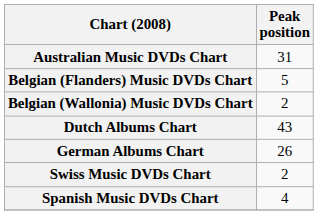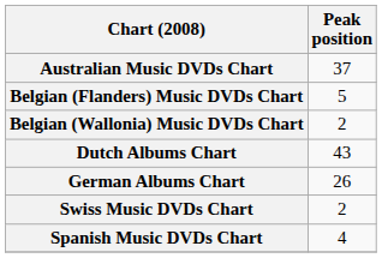 <table class="wikitable plainrowheaders sortable" style="text-align:center;" border="1">
 <tr>
 <th scope="col">Chart (2008)</th>
 <th scope="col">Peak<br>position</th>
 </tr>
 <tr>
 <th scope="row">Australian Music DVDs Chart</th>
-<td>31</td>
+<td>37</td>
 </tr>
 <tr>
 <th scope="row">Belgian (Flanders) Music DVDs Chart</th>
 <td>5</td>
 </tr>
 <tr>
 <th scope="row">Belgian (Wallonia) Music DVDs Chart</th>
 <td>2</td>
 </tr>
 <tr>
 <th scope="row">Dutch Albums Chart</th>
 <td>43</td>
 </tr>
 <tr>
 <th scope="row">German Albums Chart</th>
 <td>26</td>
 </tr>
 <tr>
 <th scope="row">Swiss Music DVDs Chart</th>
 <td>2</td>
 </tr>
 <tr>
 <th scope="row">Spanish Music DVDs Chart</th>
 <td>4</td>
 </tr>
 <tr>
 </tr>
 </table>
